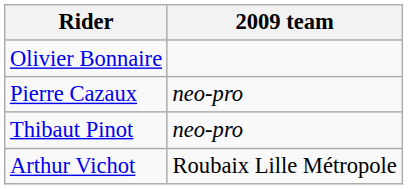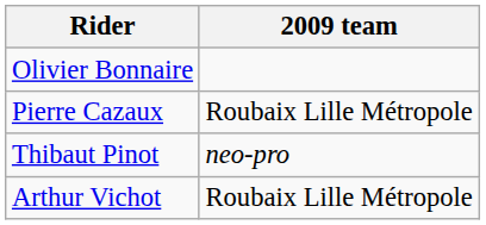 <table class="wikitable">
 <tr>
 <th>Rider</th>
 <th>2009 team</th>
 </tr>
 <tr>
 <td><a href='#'>Olivier Bonnaire</a></td>
 <td></td>
 </tr>
 <tr>
 <td><a href='#'>Pierre Cazaux</a></td>
-<td><em>neo-pro</em></td>
+<td>Roubaix Lille Métropole</td>
 </tr>
 <tr>
 <td><a href='#'>Thibaut Pinot</a></td>
 <td><em>neo-pro</em></td>
 </tr>
 <tr>
 <td><a href='#'>Arthur Vichot</a></td>
 <td>Roubaix Lille Métropole</td>
 </tr>
 </table>
